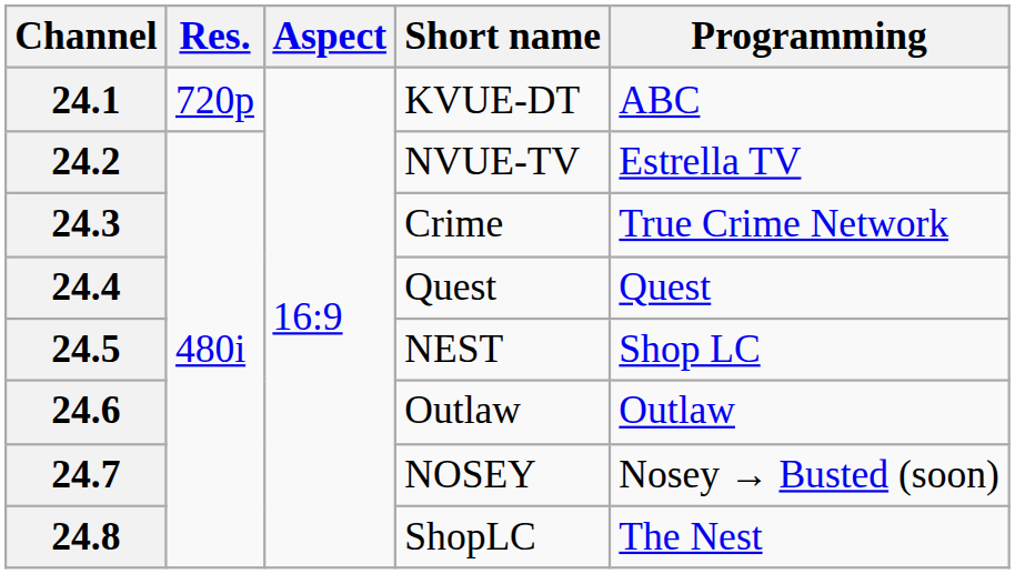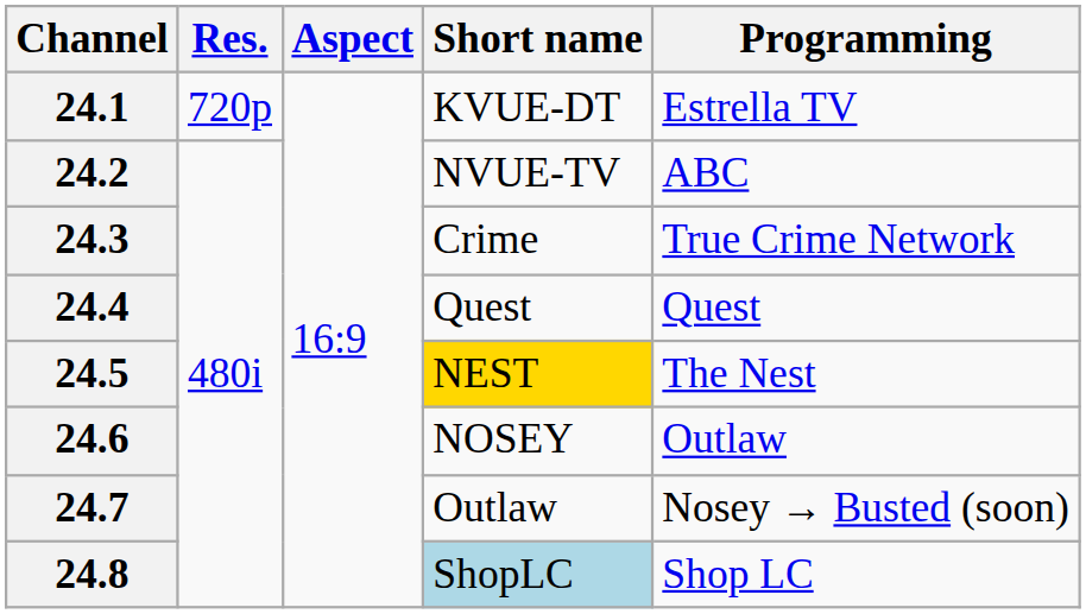 <table class="wikitable">
 <tr>
 <th scope = "col">Channel</th>
 <th scope = "col"><a href='#'>Res.</a></th>
 <th scope = "col"><a href='#'>Aspect</a></th>
 <th scope = "col">Short name</th>
 <th scope = "col">Programming</th>
 </tr>
 <tr>
 <th scope = "row">24.1</th>
 <td><a href='#'>720p</a></td>
 <td rowspan="8"><a href='#'>16:9</a></td>
 <td>KVUE-DT</td>
-<td><a href='#'>ABC</a></td>
+<td><a href='#'>Estrella TV</a></td>
 </tr>
 <tr>
 <th scope = "row">24.2</th>
 <td rowspan="7"><a href='#'>480i</a></td>
 <td>NVUE-TV</td>
-<td><a href='#'>Estrella TV</a></td>
+<td><a href='#'>ABC</a></td>
 </tr>
 <tr>
 <th scope = "row">24.3</th>
 <td>Crime</td>
 <td><a href='#'>True Crime Network</a></td>
 </tr>
 <tr>
 <th scope = "row">24.4</th>
 <td>Quest</td>
 <td><a href='#'>Quest</a></td>
 </tr>
 <tr>
 <th scope = "row">24.5</th>
-<td>NEST</td>
-<td><a href='#'>Shop LC</a></td>
+<td style="background: gold;">NEST</td>
+<td><a href='#'>The Nest</a></td>
 </tr>
 <tr>
 <th scope = "row">24.6</th>
-<td>Outlaw</td>
+<td>NOSEY</td>
 <td><a href='#'>Outlaw</a></td>
 </tr>
 <tr>
 <th scope = "row">24.7</th>
-<td>NOSEY</td>
+<td>Outlaw</td>
 <td>Nosey → <a href='#'>Busted</a> (soon)</td>
 </tr>
 <tr>
 <th scope = "row">24.8</th>
-<td>ShopLC</td>
-<td><a href='#'>The Nest</a></td>
+<td style="background: lightblue;">ShopLC</td>
+<td><a href='#'>Shop LC</a></td>
 </tr>
 </table>
